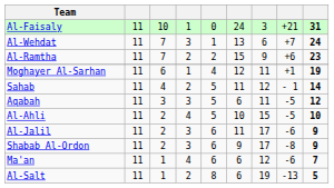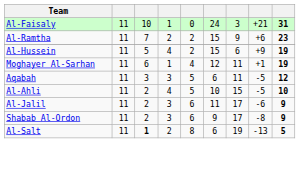 <table class="wikitable" style="text-align: center;">
 <tr>
 <th width="165">Team</th>
 <th width="30"></th>
 <th width="30"></th>
 <th width="30"></th>
 <th width="30"></th>
 <th width="30"></th>
 <th width="30"></th>
 <th width="30"></th>
 <th width="30"></th>
 </tr>
 <tr bgcolor="#ccffcc">
 <td align="left"><a href='#'>Al-Faisaly</a></td>
 <td>11</td>
 <td>10</td>
 <td>1</td>
 <td>0</td>
 <td>24</td>
 <td>3</td>
 <td>+21</td>
 <td><strong>31</strong></td>
 </tr>
 <tr>
-<td align="left"><a href='#'>Al-Wehdat</a></td>
-<td>11</td>
-<td>7</td>
-<td>3</td>
-<td>1</td>
-<td>13</td>
-<td>6</td>
-<td>+7</td>
-<td><strong>24</strong></td>
-</tr>
-<tr>
 <td align="left"><a href='#'>Al-Ramtha</a></td>
 <td>11</td>
 <td>7</td>
 <td>2</td>
 <td>2</td>
 <td>15</td>
 <td>9</td>
 <td>+6</td>
 <td><strong>23</strong></td>
 </tr>
 <tr>
 </tr>
 <tr>
+<td align="left"><a href='#'>Al-Hussein</a></td>
+<td>11</td>
+<td>5</td>
+<td>4</td>
+<td>2</td>
+<td>15</td>
+<td>6</td>
+<td>+9</td>
+<td><strong>19</strong></td>
+</tr>
+<tr>
 <td align="left"><a href='#'>Moghayer Al-Sarhan</a></td>
 <td>11</td>
 <td>6</td>
 <td>1</td>
 <td>4</td>
 <td>12</td>
 <td>11</td>
 <td>+1</td>
 <td><strong>19</strong></td>
-</tr>
-<tr>
-<td align="left"><a href='#'>Sahab</a></td>
-<td>11</td>
-<td>4</td>
-<td>2</td>
-<td>5</td>
-<td>11</td>
-<td>12</td>
-<td>- 1</td>
-<td><strong>14</strong></td>
 </tr>
 <tr>
 <td align="left"><a href='#'>Aqabah</a></td>
 <td>11</td>
 <td>3</td>
 <td>3</td>
 <td>5</td>
 <td>6</td>
 <td>11</td>
 <td>-5</td>
 <td><strong>12</strong></td>
 </tr>
 <tr>
 <td align="left"><a href='#'>Al-Ahli</a></td>
 <td>11</td>
 <td>2</td>
 <td>4</td>
 <td>5</td>
 <td>10</td>
 <td>15</td>
 <td>-5</td>
 <td><strong>10</strong></td>
 </tr>
 <tr>
 <td align="left"><a href='#'>Al-Jalil</a></td>
 <td>11</td>
 <td>2</td>
 <td>3</td>
 <td>6</td>
 <td>11</td>
 <td>17</td>
 <td>-6</td>
 <td><strong>9</strong></td>
 </tr>
 <tr>
 <td align="left"><a href='#'>Shabab Al-Ordon</a></td>
 <td>11</td>
 <td>2</td>
 <td>3</td>
 <td>6</td>
 <td>9</td>
 <td>17</td>
 <td>-8</td>
 <td><strong>9</strong></td>
 </tr>
 <tr>
-<td align="left"><a href='#'>Ma'an</a></td>
-<td>11</td>
-<td>1</td>
-<td>4</td>
-<td>6</td>
-<td>6</td>
-<td>12</td>
-<td>-6</td>
-<td><strong>7</strong></td>
-</tr>
-<tr>
 <td align="left"><a href='#'>Al-Salt</a></td>
 <td>11</td>
-<td>1</td>
+<td><strong>1</strong></td>
 <td>2</td>
 <td>8</td>
 <td>6</td>
 <td>19</td>
 <td>-13</td>
 <td><strong>5</strong></td>
 </tr>
 </table>
